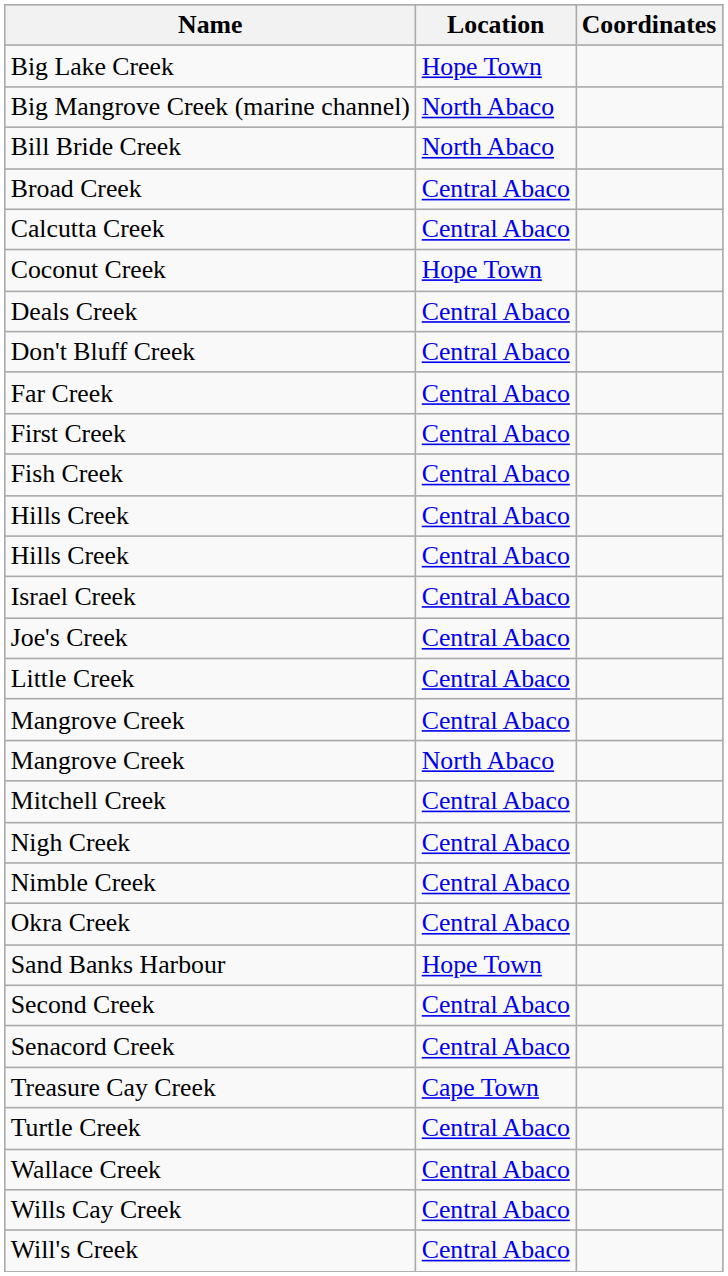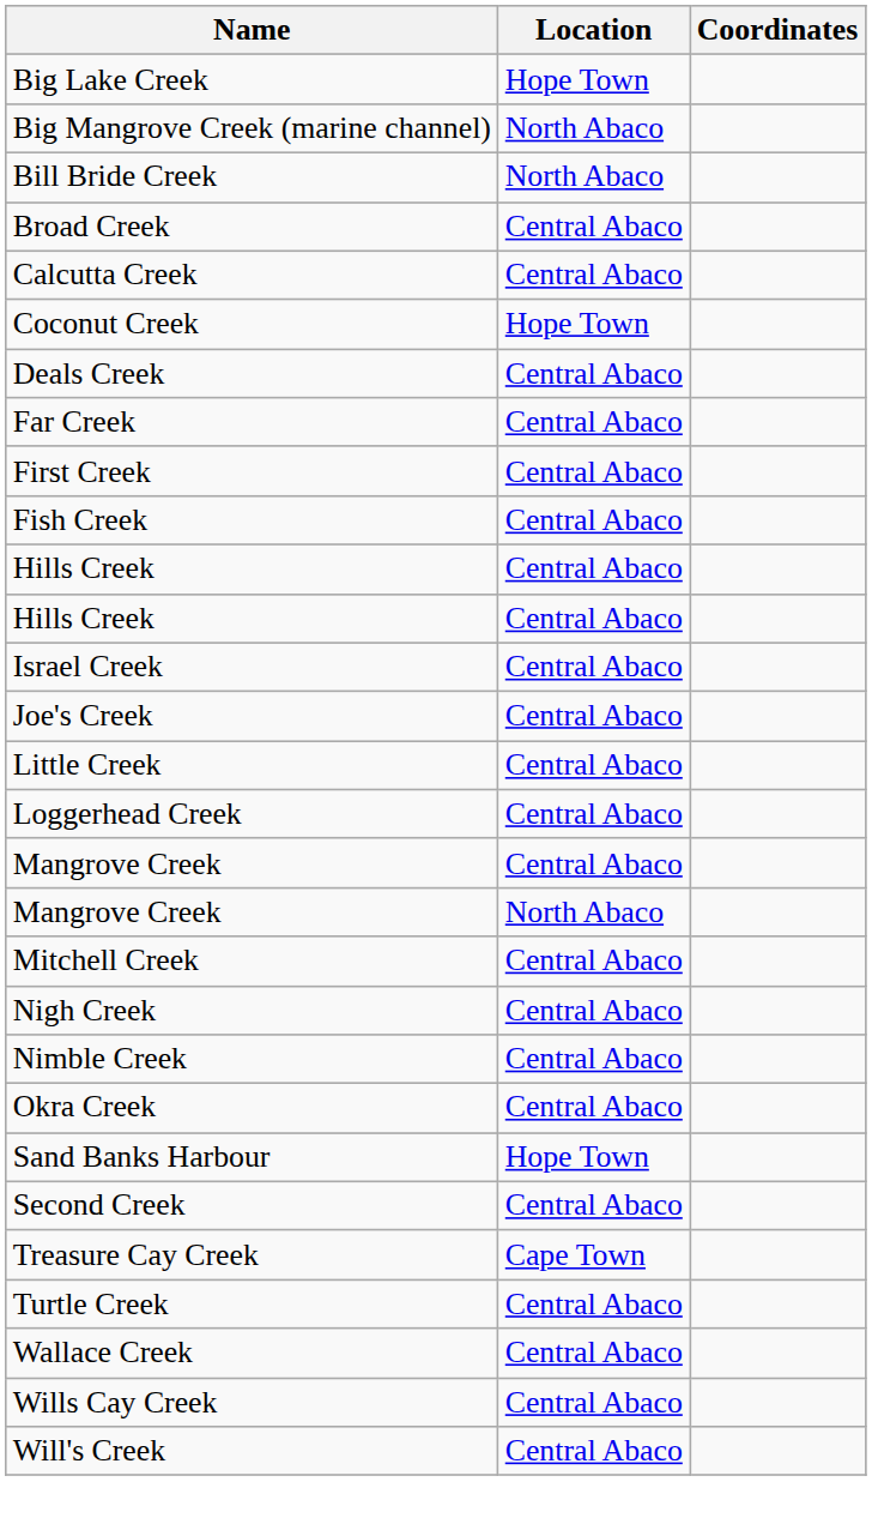 <table class="wikitable sortable plainrowheaders">
 <tr>
 <th>Name</th>
 <th>Location</th>
 <th>Coordinates</th>
 </tr>
 <tr>
 <td>Big Lake Creek</td>
 <td><a href='#'>Hope Town</a></td>
 <td></td>
 </tr>
 <tr>
 <td>Big Mangrove Creek (marine channel)</td>
 <td><a href='#'>North Abaco</a></td>
 <td></td>
 </tr>
 <tr>
 <td>Bill Bride Creek</td>
 <td><a href='#'>North Abaco</a></td>
 <td></td>
 </tr>
 <tr>
 <td>Broad Creek</td>
 <td><a href='#'>Central Abaco</a></td>
 <td></td>
 </tr>
 <tr>
 <td>Calcutta Creek</td>
 <td><a href='#'>Central Abaco</a></td>
 <td></td>
 </tr>
 <tr>
 <td>Coconut Creek</td>
 <td><a href='#'>Hope Town</a></td>
 <td></td>
 </tr>
 <tr>
 <td>Deals Creek</td>
-<td><a href='#'>Central Abaco</a></td>
-<td></td>
-</tr>
-<tr>
-<td>Don't Bluff Creek</td>
 <td><a href='#'>Central Abaco</a></td>
 <td></td>
 </tr>
 <tr>
 <td>Far Creek</td>
 <td><a href='#'>Central Abaco</a></td>
 <td></td>
 </tr>
 <tr>
 <td>First Creek</td>
 <td><a href='#'>Central Abaco</a></td>
 <td></td>
 </tr>
 <tr>
 <td>Fish Creek</td>
 <td><a href='#'>Central Abaco</a></td>
 <td></td>
 </tr>
 <tr>
 <td>Hills Creek</td>
 <td><a href='#'>Central Abaco</a></td>
 <td></td>
 </tr>
 <tr>
 <td>Hills Creek</td>
 <td><a href='#'>Central Abaco</a></td>
 <td></td>
 </tr>
 <tr>
 <td>Israel Creek</td>
 <td><a href='#'>Central Abaco</a></td>
 <td></td>
 </tr>
 <tr>
 <td>Joe's Creek</td>
 <td><a href='#'>Central Abaco</a></td>
 <td></td>
 </tr>
 <tr>
 <td>Little Creek</td>
 <td><a href='#'>Central Abaco</a></td>
 <td></td>
 </tr>
 <tr>
+<td>Loggerhead Creek</td>
+<td><a href='#'>Central Abaco</a></td>
+<td></td>
+</tr>
+<tr>
 <td>Mangrove Creek</td>
 <td><a href='#'>Central Abaco</a></td>
 <td></td>
 </tr>
 <tr>
 <td>Mangrove Creek</td>
 <td><a href='#'>North Abaco</a></td>
 <td></td>
 </tr>
 <tr>
 <td>Mitchell Creek</td>
 <td><a href='#'>Central Abaco</a></td>
 <td></td>
 </tr>
 <tr>
 <td>Nigh Creek</td>
 <td><a href='#'>Central Abaco</a></td>
 <td></td>
 </tr>
 <tr>
 <td>Nimble Creek</td>
 <td><a href='#'>Central Abaco</a></td>
 <td></td>
 </tr>
 <tr>
 <td>Okra Creek</td>
 <td><a href='#'>Central Abaco</a></td>
 <td></td>
 </tr>
 <tr>
 <td>Sand Banks Harbour</td>
 <td><a href='#'>Hope Town</a></td>
 <td></td>
 </tr>
 <tr>
 <td>Second Creek</td>
 <td><a href='#'>Central Abaco</a></td>
 <td></td>
 </tr>
 <tr>
-<td>Senacord Creek</td>
-<td><a href='#'>Central Abaco</a></td>
-<td></td>
-</tr>
-<tr>
 <td>Treasure Cay Creek</td>
 <td><a href='#'>Cape Town</a></td>
 <td></td>
 </tr>
 <tr>
 <td>Turtle Creek</td>
 <td><a href='#'>Central Abaco</a></td>
 <td></td>
 </tr>
 <tr>
 <td>Wallace Creek</td>
 <td><a href='#'>Central Abaco</a></td>
 <td></td>
 </tr>
 <tr>
 <td>Wills Cay Creek</td>
 <td><a href='#'>Central Abaco</a></td>
 <td></td>
 </tr>
 <tr>
 <td>Will's Creek</td>
 <td><a href='#'>Central Abaco</a></td>
 <td></td>
 </tr>
 </table>
